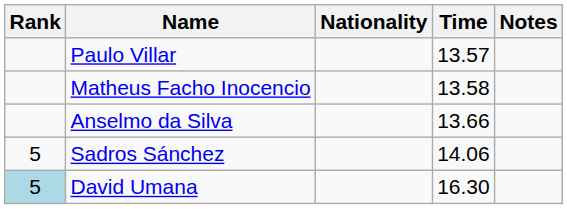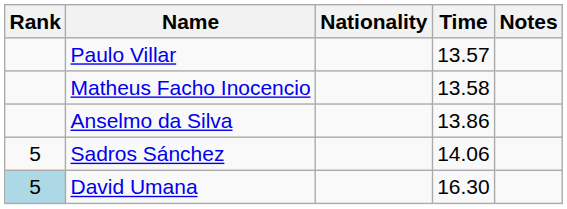 <table class="wikitable sortable" style="text-align:center;font-size:95%">
 <tr>
 <th>Rank</th>
 <th>Name</th>
 <th>Nationality</th>
 <th>Time</th>
 <th>Notes</th>
 </tr>
 <tr>
 <td></td>
 <td align=left><a href='#'>Paulo Villar</a></td>
 <td align=left></td>
 <td>13.57</td>
 <td></td>
 </tr>
 <tr>
 <td></td>
 <td align=left><a href='#'>Matheus Facho Inocencio</a></td>
 <td align=left></td>
 <td>13.58</td>
 <td></td>
 </tr>
 <tr>
 <td></td>
 <td align=left><a href='#'>Anselmo da Silva</a></td>
 <td align=left></td>
-<td>13.66</td>
+<td>13.86</td>
 <td></td>
 </tr>
 <tr>
 <td>5</td>
 <td align=left><a href='#'>Sadros Sánchez</a></td>
 <td align=left></td>
 <td>14.06</td>
 <td></td>
 </tr>
 <tr>
 <td style="background: lightblue;">5</td>
 <td align=left><a href='#'>David Umana</a></td>
 <td align=left></td>
 <td>16.30</td>
 <td></td>
 </tr>
 </table>
